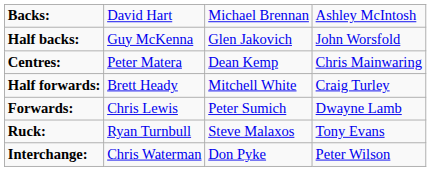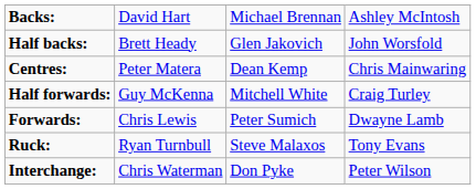 <table class="wikitable">
 <tr border="0" cellpadding="2" cellspacing="0" style="text-align:left;">
 <td><strong>Backs:</strong></td>
 <td><a href='#'>David Hart</a></td>
 <td><a href='#'>Michael Brennan</a></td>
 <td><a href='#'>Ashley McIntosh</a></td>
 </tr>
 <tr>
 <td><strong>Half backs:</strong></td>
-<td><a href='#'>Guy McKenna</a></td>
+<td><a href='#'>Brett Heady</a></td>
 <td><a href='#'>Glen Jakovich</a></td>
 <td><a href='#'>John Worsfold</a></td>
 </tr>
 <tr>
 <td><strong>Centres:</strong></td>
 <td><a href='#'>Peter Matera</a></td>
 <td><a href='#'>Dean Kemp</a></td>
 <td><a href='#'>Chris Mainwaring</a></td>
 </tr>
 <tr>
 <td><strong>Half forwards:</strong></td>
-<td><a href='#'>Brett Heady</a></td>
+<td><a href='#'>Guy McKenna</a></td>
 <td><a href='#'>Mitchell White</a></td>
 <td><a href='#'>Craig Turley</a></td>
 </tr>
 <tr>
 <td><strong>Forwards:</strong></td>
 <td><a href='#'>Chris Lewis</a></td>
 <td><a href='#'>Peter Sumich</a></td>
 <td><a href='#'>Dwayne Lamb</a></td>
 </tr>
 <tr>
 <td><strong>Ruck:</strong></td>
 <td><a href='#'>Ryan Turnbull</a></td>
 <td><a href='#'>Steve Malaxos</a></td>
 <td><a href='#'>Tony Evans</a></td>
 </tr>
 <tr>
 <td><strong>Interchange:</strong></td>
 <td><a href='#'>Chris Waterman</a></td>
 <td><a href='#'>Don Pyke</a></td>
 <td><a href='#'>Peter Wilson</a></td>
 </tr>
 </table>
